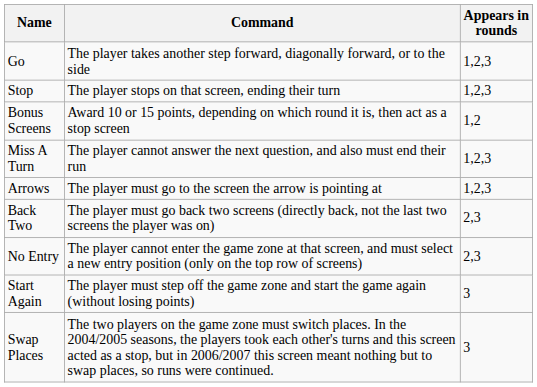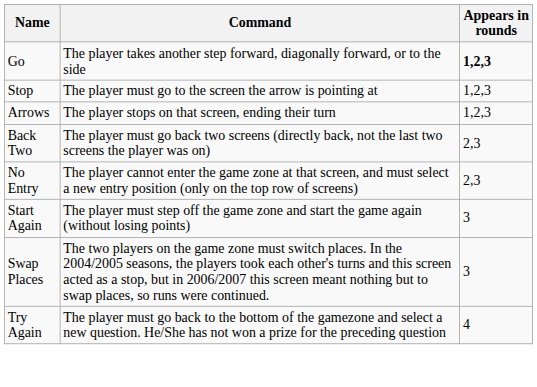 <table class="wikitable">
 <tr>
 <th>Name</th>
 <th>Command</th>
 <th>Appears in rounds</th>
 </tr>
 <tr>
 <td>Go</td>
 <td>The player takes another step forward, diagonally forward, or to the side</td>
-<td>1,2,3</td>
+<td><strong>1,2,3</strong></td>
 </tr>
 <tr>
 <td>Stop</td>
-<td>The player stops on that screen, ending their turn</td>
-<td>1,2,3</td>
-</tr>
-<tr>
-<td>Bonus Screens</td>
-<td>Award 10 or 15 points, depending on which round it is, then act as a stop screen</td>
-<td>1,2</td>
-</tr>
-<tr>
-<td>Miss A Turn</td>
-<td>The player cannot answer the next question, and also must end their run</td>
+<td>The player must go to the screen the arrow is pointing at</td>
 <td>1,2,3</td>
 </tr>
 <tr>
 <td>Arrows</td>
-<td>The player must go to the screen the arrow is pointing at</td>
+<td>The player stops on that screen, ending their turn</td>
 <td>1,2,3</td>
 </tr>
 <tr>
 <td>Back Two</td>
 <td>The player must go back two screens (directly back, not the last two screens the player was on)</td>
 <td>2,3</td>
 </tr>
 <tr>
 <td>No Entry</td>
 <td>The player cannot enter the game zone at that screen, and must select a new entry position (only on the top row of screens)</td>
 <td>2,3</td>
 </tr>
 <tr>
 <td>Start Again</td>
 <td>The player must step off the game zone and start the game again (without losing points)</td>
 <td>3</td>
 </tr>
 <tr>
 <td>Swap Places</td>
 <td>The two players on the game zone must switch places. In the 2004/2005 seasons, the players took each other's turns and this screen acted as a stop, but in 2006/2007 this screen meant nothing but to swap places, so runs were continued.</td>
 <td>3</td>
 </tr>
+<tr>
+<td>Try Again</td>
+<td>The player must go back to the bottom of the gamezone and select a new question. He/She has not won a prize for the preceding question</td>
+<td>4</td>
+</tr>
 </table>
